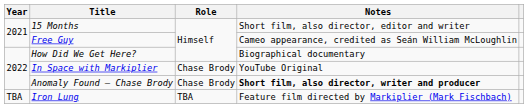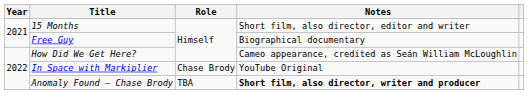 <table class="wikitable">
 <tr>
 <th>Year</th>
 <th>Title</th>
 <th>Role</th>
 <th class="unsortable">Notes</th>
 <th class="unsortable"></th>
 </tr>
 <tr>
 <td rowspan="2">2021</td>
 <td><em>15 Months</em></td>
 <td rowspan="3">Himself</td>
 <td>Short film, also director, editor and writer</td>
 <td></td>
 </tr>
 <tr>
 <td><em><a href='#'>Free Guy</a></em></td>
-<td>Cameo appearance, credited as Seán William McLoughlin</td>
+<td>Biographical documentary</td>
 <td></td>
 </tr>
 <tr>
 <td rowspan="3">2022</td>
 <td><em>How Did We Get Here?</em></td>
-<td>Biographical documentary</td>
+<td>Cameo appearance, credited as Seán William McLoughlin</td>
 <td></td>
 </tr>
 <tr>
 <td><em><a href='#'>In Space with Markiplier</a></em></td>
 <td>Chase Brody</td>
 <td>YouTube Original</td>
 <td></td>
 </tr>
 <tr>
 <td><em>Anomaly Found – Chase Brody</em></td>
-<td>Chase Brody</td>
+<td>TBA</td>
 <td><strong>Short film, also director, writer and producer</strong></td>
 <td></td>
 </tr>
-<tr>
-<td>TBA</td>
-<td><em><a href='#'>Iron Lung</a></em></td>
-<td>TBA</td>
-<td>Feature film directed by <a href='#'>Markiplier (Mark Fischbach)</a></td>
-<td></td>
-</tr>
 </table>
